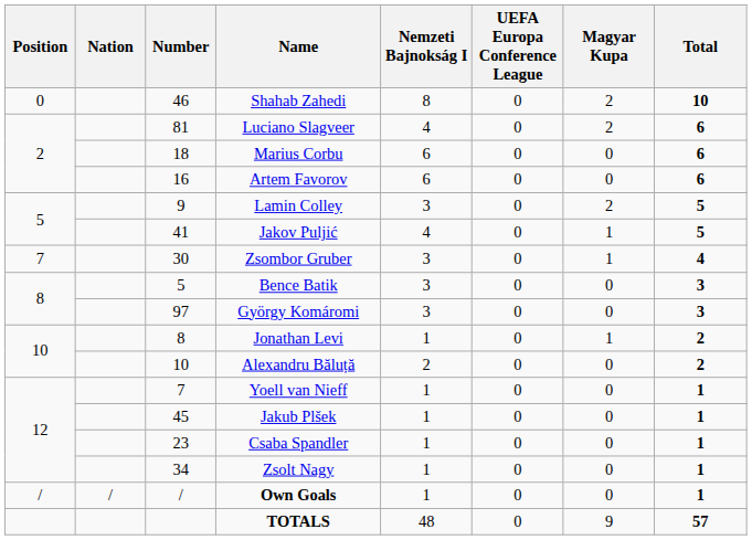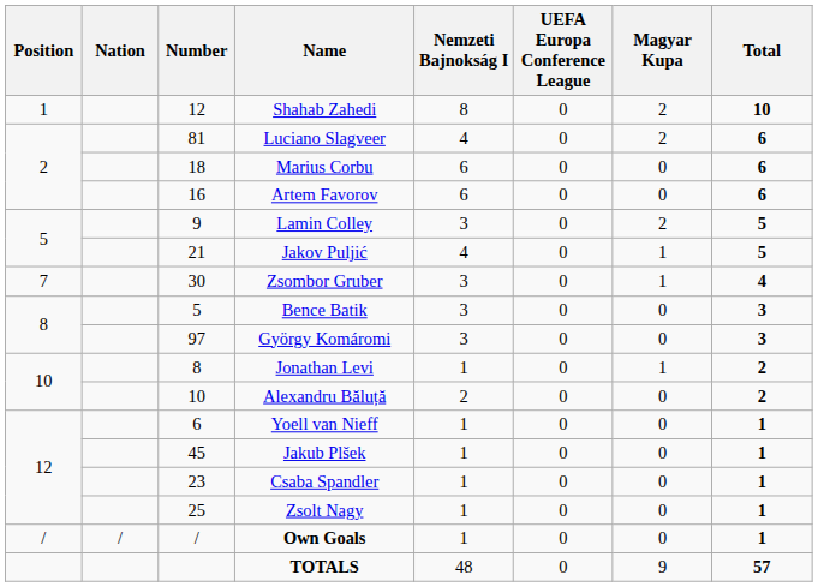 <table class="wikitable" style="font-size: 95%; text-align: center;">
 <tr>
 <th width=60>Position</th>
 <th width=60>Nation</th>
 <th width=60>Number</th>
 <th width=150>Name</th>
 <th width=80>Nemzeti Bajnokság I</th>
 <th width=80>UEFA Europa Conference League</th>
 <th width=80>Magyar Kupa</th>
 <th width=80>Total</th>
 </tr>
 <tr>
-<td>0</td>
+<td>1</td>
 <td></td>
-<td>46</td>
+<td>12</td>
 <td><a href='#'>Shahab Zahedi</a></td>
 <td>8</td>
 <td>0</td>
 <td>2</td>
 <td><strong>10</strong></td>
 </tr>
 <tr>
 <td rowspan="3">2</td>
 <td></td>
 <td>81</td>
 <td><a href='#'>Luciano Slagveer</a></td>
 <td>4</td>
 <td>0</td>
 <td>2</td>
 <td><strong>6</strong></td>
 </tr>
 <tr>
 <td></td>
 <td>18</td>
 <td><a href='#'>Marius Corbu</a></td>
 <td>6</td>
 <td>0</td>
 <td>0</td>
 <td><strong>6</strong></td>
 </tr>
 <tr>
 <td></td>
 <td>16</td>
 <td><a href='#'>Artem Favorov</a></td>
 <td>6</td>
 <td>0</td>
 <td>0</td>
 <td><strong>6</strong></td>
 </tr>
 <tr>
 <td rowspan="2">5</td>
 <td></td>
 <td>9</td>
 <td><a href='#'>Lamin Colley</a></td>
 <td>3</td>
 <td>0</td>
 <td>2</td>
 <td><strong>5</strong></td>
 </tr>
 <tr>
 <td></td>
-<td>41</td>
+<td>21</td>
 <td><a href='#'>Jakov Puljić</a></td>
 <td>4</td>
 <td>0</td>
 <td>1</td>
 <td><strong>5</strong></td>
 </tr>
 <tr>
 <td>7</td>
 <td></td>
 <td>30</td>
 <td><a href='#'>Zsombor Gruber</a></td>
 <td>3</td>
 <td>0</td>
 <td>1</td>
 <td><strong>4</strong></td>
 </tr>
 <tr>
 <td rowspan="2">8</td>
 <td></td>
 <td>5</td>
 <td><a href='#'>Bence Batik</a></td>
 <td>3</td>
 <td>0</td>
 <td>0</td>
 <td><strong>3</strong></td>
 </tr>
 <tr>
 <td></td>
 <td>97</td>
 <td><a href='#'>György Komáromi</a></td>
 <td>3</td>
 <td>0</td>
 <td>0</td>
 <td><strong>3</strong></td>
 </tr>
 <tr>
 <td rowspan="2">10</td>
 <td></td>
 <td>8</td>
 <td><a href='#'>Jonathan Levi</a></td>
 <td>1</td>
 <td>0</td>
 <td>1</td>
 <td><strong>2</strong></td>
 </tr>
 <tr>
 <td></td>
 <td>10</td>
 <td><a href='#'>Alexandru Băluță</a></td>
 <td>2</td>
 <td>0</td>
 <td>0</td>
 <td><strong>2</strong></td>
 </tr>
 <tr>
 <td rowspan="4">12</td>
 <td></td>
-<td>7</td>
+<td>6</td>
 <td><a href='#'>Yoell van Nieff</a></td>
 <td>1</td>
 <td>0</td>
 <td>0</td>
 <td><strong>1</strong></td>
 </tr>
 <tr>
 <td></td>
 <td>45</td>
 <td><a href='#'>Jakub Plšek</a></td>
 <td>1</td>
 <td>0</td>
 <td>0</td>
 <td><strong>1</strong></td>
 </tr>
 <tr>
 <td></td>
 <td>23</td>
 <td><a href='#'>Csaba Spandler</a></td>
 <td>1</td>
 <td>0</td>
 <td>0</td>
 <td><strong>1</strong></td>
 </tr>
 <tr>
 <td></td>
-<td>34</td>
+<td>25</td>
 <td><a href='#'>Zsolt Nagy</a></td>
 <td>1</td>
 <td>0</td>
 <td>0</td>
 <td><strong>1</strong></td>
 </tr>
 <tr>
 <td>/</td>
 <td>/</td>
 <td>/</td>
 <td><strong>Own Goals</strong></td>
 <td>1</td>
 <td>0</td>
 <td>0</td>
 <td><strong>1</strong></td>
 </tr>
 <tr>
 <td></td>
 <td></td>
 <td></td>
 <td><strong>TOTALS</strong></td>
 <td>48</td>
 <td>0</td>
 <td>9</td>
 <td><strong>57</strong></td>
 </tr>
 </table>
